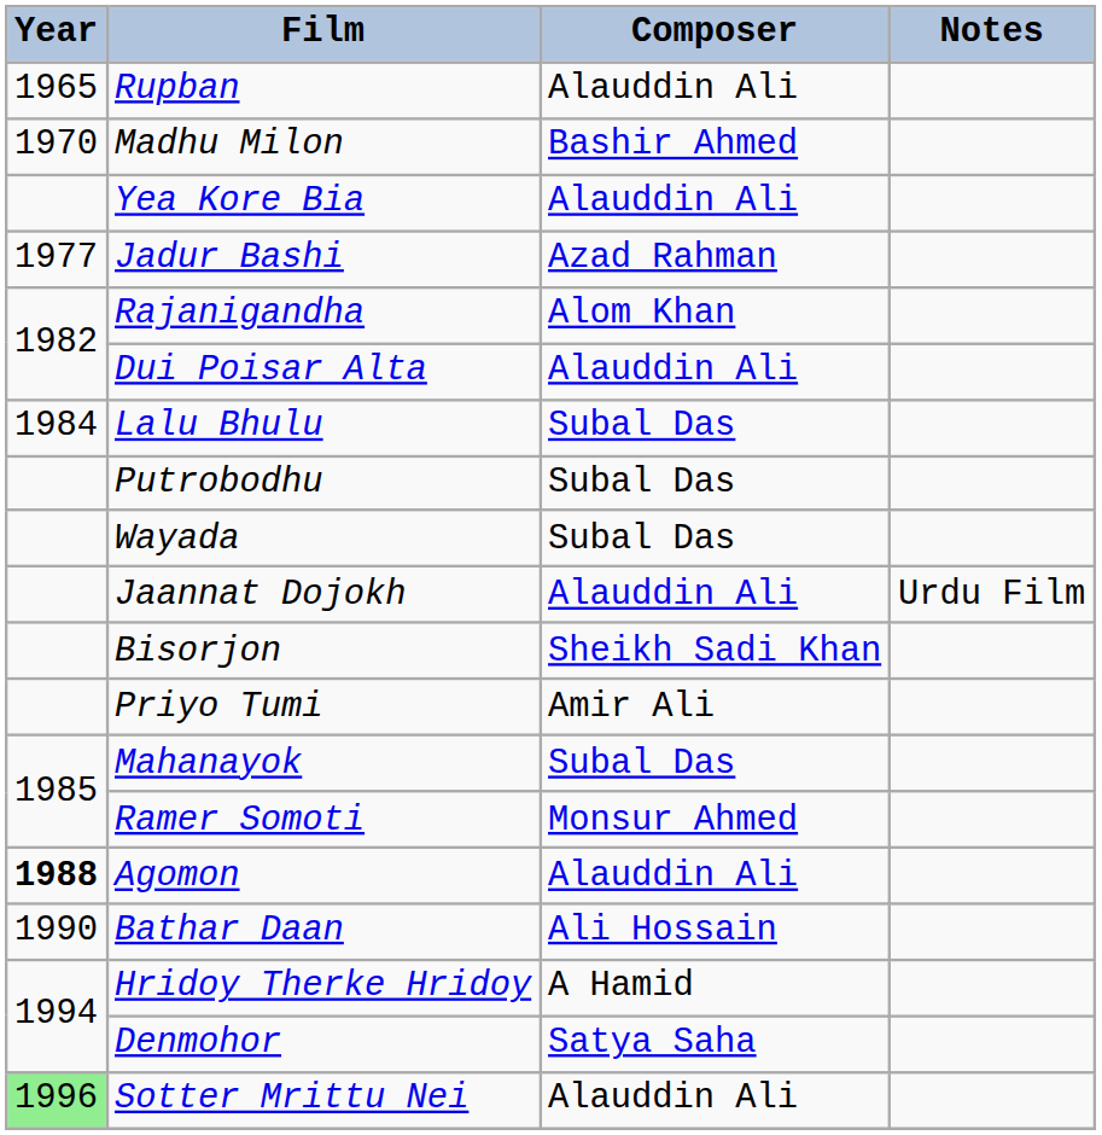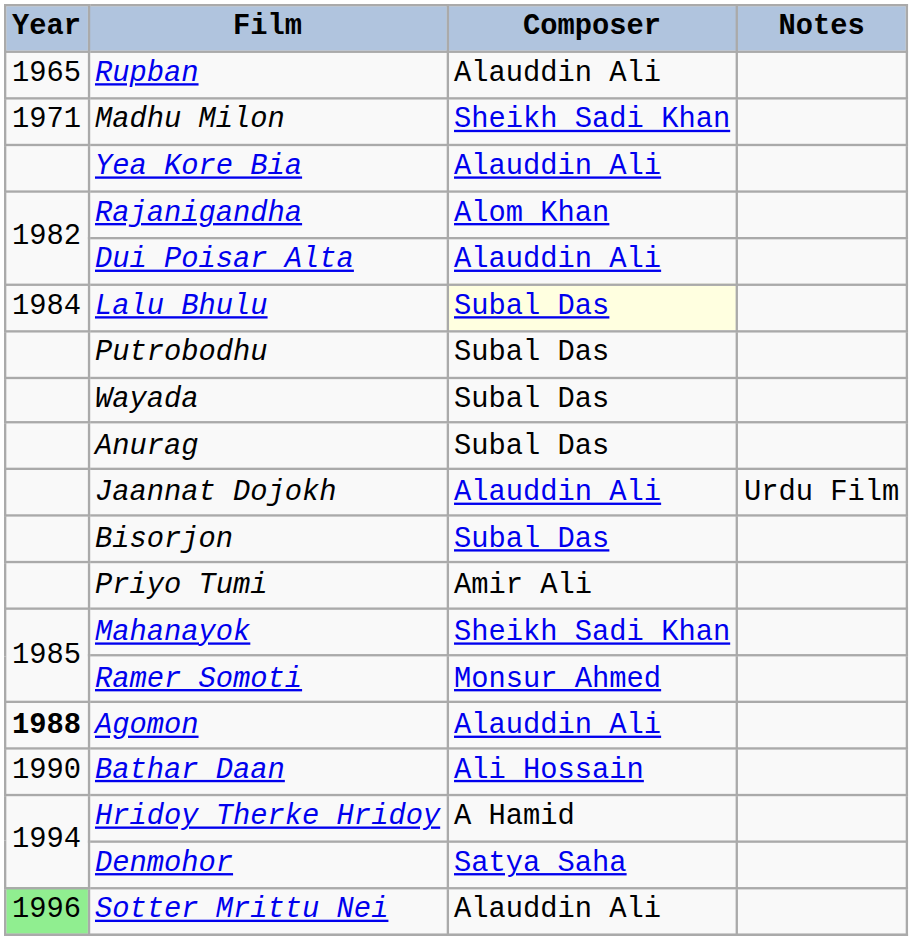 <table class="wikitable" style="font-size: 95%;">
 <tr>
 <th style="background:#B0C4DE;">Year</th>
 <th style="background:#B0C4DE;">Film</th>
 <th style="background:#B0C4DE;">Composer</th>
 <th style="background:#B0C4DE;">Notes</th>
 </tr>
 <tr>
 <td>1965</td>
 <td><em><a href='#'>Rupban</a></em></td>
 <td>Alauddin Ali</td>
 <td></td>
 </tr>
 <tr>
-<td>1970</td>
+<td>1971</td>
 <td><em>Madhu Milon</em></td>
-<td><a href='#'>Bashir Ahmed</a></td>
+<td><a href='#'>Sheikh Sadi Khan</a></td>
 <td></td>
 </tr>
 <tr>
 <td></td>
 <td><em><a href='#'>Yea Kore Bia</a></em></td>
 <td><a href='#'>Alauddin Ali</a></td>
-<td></td>
-</tr>
-<tr>
-<td>1977</td>
-<td><em><a href='#'>Jadur Bashi</a></em></td>
-<td><a href='#'>Azad Rahman</a></td>
 <td></td>
 </tr>
 <tr>
 <td rowspan="2">1982</td>
 <td><em><a href='#'>Rajanigandha</a></em></td>
 <td><a href='#'>Alom Khan</a></td>
 <td></td>
 </tr>
 <tr>
 <td><em><a href='#'>Dui Poisar Alta</a></em></td>
 <td><a href='#'>Alauddin Ali</a></td>
 <td></td>
 </tr>
 <tr>
 <td>1984</td>
 <td><em><a href='#'>Lalu Bhulu</a></em></td>
-<td><a href='#'>Subal Das</a></td>
+<td style="background: lightyellow;"><a href='#'>Subal Das</a></td>
 <td></td>
 </tr>
 <tr>
 <td></td>
 <td><em>Putrobodhu</em></td>
 <td>Subal Das</td>
 <td></td>
 </tr>
 <tr>
 <td></td>
 <td><em>Wayada</em></td>
 <td>Subal Das</td>
 <td></td>
 </tr>
 <tr>
 <td></td>
+<td><em>Anurag</em></td>
+<td>Subal Das</td>
+<td></td>
+</tr>
+<tr>
+<td></td>
 <td><em>Jaannat Dojokh</em></td>
 <td><a href='#'>Alauddin Ali</a></td>
 <td>Urdu Film</td>
 </tr>
 <tr>
 <td></td>
 <td><em>Bisorjon</em></td>
-<td><a href='#'>Sheikh Sadi Khan</a></td>
+<td><a href='#'>Subal Das</a></td>
 <td></td>
 </tr>
 <tr>
 <td></td>
 <td><em>Priyo Tumi</em></td>
 <td>Amir Ali</td>
 <td></td>
 </tr>
 <tr>
 <td rowspan="2">1985</td>
 <td><em><a href='#'>Mahanayok</a></em></td>
-<td><a href='#'>Subal Das</a></td>
+<td><a href='#'>Sheikh Sadi Khan</a></td>
 <td></td>
 </tr>
 <tr>
 <td><em><a href='#'>Ramer Somoti</a></em></td>
 <td><a href='#'>Monsur Ahmed</a></td>
 <td></td>
 </tr>
 <tr>
 <td><strong>1988</strong></td>
 <td><em><a href='#'>Agomon</a></em></td>
 <td><a href='#'>Alauddin Ali</a></td>
 <td></td>
 </tr>
 <tr>
 <td>1990</td>
 <td><em><a href='#'>Bathar Daan</a></em></td>
 <td><a href='#'>Ali Hossain</a></td>
 <td></td>
 </tr>
 <tr>
 <td rowspan="2">1994</td>
 <td><em><a href='#'>Hridoy Therke Hridoy</a></em></td>
 <td>A Hamid</td>
 <td></td>
 </tr>
 <tr>
 <td><em><a href='#'>Denmohor</a></em></td>
 <td><a href='#'>Satya Saha</a></td>
 <td></td>
 </tr>
 <tr>
 <td style="background: lightgreen;">1996</td>
 <td><em><a href='#'>Sotter Mrittu Nei</a></em></td>
 <td>Alauddin Ali</td>
 <td></td>
 </tr>
 <tr>
 </tr>
 </table>
